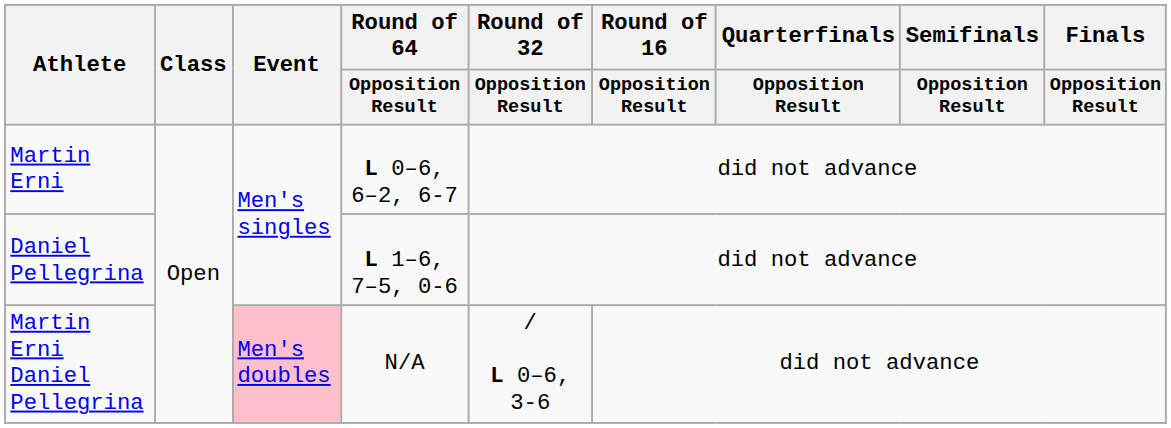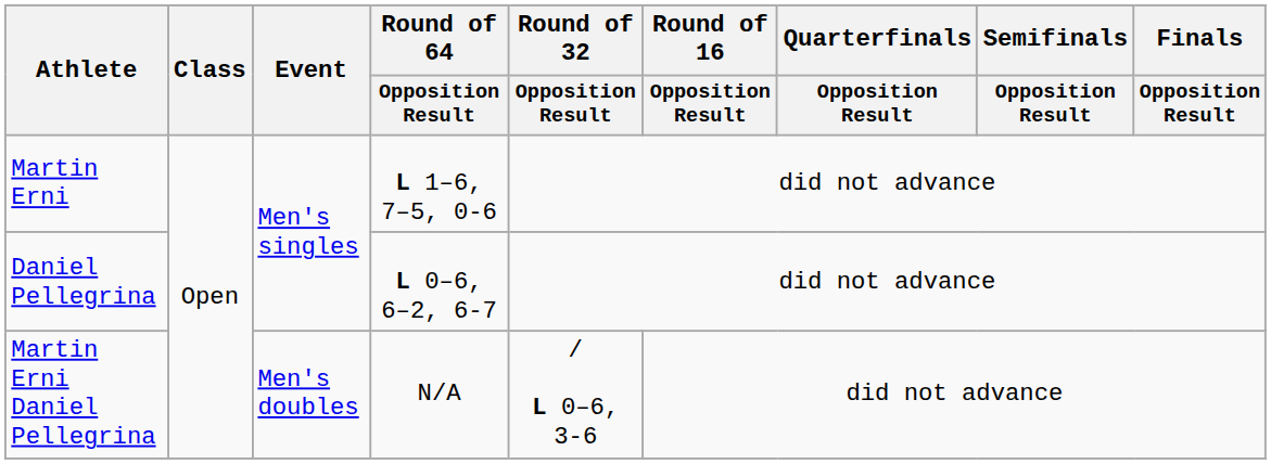 <table class=wikitable style="font-size:90%">
 <tr>
 <th rowspan="2">Athlete</th>
 <th rowspan="2">Class</th>
 <th rowspan="2">Event</th>
 <th>Round of 64</th>
 <th>Round of 32</th>
 <th>Round of 16</th>
 <th>Quarterfinals</th>
 <th>Semifinals</th>
 <th>Finals</th>
 </tr>
 <tr>
 <th style="line-height:1em"><small>Opposition<br>Result</small></th>
 <th style="line-height:1em"><small>Opposition<br>Result</small></th>
 <th style="line-height:1em"><small>Opposition<br>Result</small></th>
 <th style="line-height:1em"><small>Opposition<br>Result</small></th>
 <th style="line-height:1em"><small>Opposition<br>Result</small></th>
 <th style="line-height:1em"><small>Opposition<br>Result</small></th>
 </tr>
 <tr>
 <td><a href='#'>Martin Erni</a></td>
 <td rowspan="3" style="text-align:center;">Open</td>
 <td rowspan="2"><a href='#'>Men's singles</a></td>
+<td style="text-align:center;"><br><strong>L</strong> 1–6, 7–5, 0-6</td>
+<td style="text-align:center;" colspan="5">did not advance</td>
+</tr>
+<tr>
+<td><a href='#'>Daniel Pellegrina</a></td>
 <td style="text-align:center;"><br><strong>L</strong> 0–6, 6–2, 6-7</td>
 <td style="text-align:center;" colspan="5">did not advance</td>
 </tr>
 <tr>
-<td><a href='#'>Daniel Pellegrina</a></td>
-<td style="text-align:center;"><br><strong>L</strong> 1–6, 7–5, 0-6</td>
-<td style="text-align:center;" colspan="5">did not advance</td>
-</tr>
-<tr>
 <td><a href='#'>Martin Erni</a><br> <a href='#'>Daniel Pellegrina</a></td>
-<td style="background: pink;"><a href='#'>Men's doubles</a></td>
+<td><a href='#'>Men's doubles</a></td>
 <td style="text-align:center;">N/A</td>
 <td style="text-align:center;"> /<br> <br><strong>L</strong> 0–6, 3-6</td>
 <td style="text-align:center;" colspan="4">did not advance</td>
 </tr>
 </table>
